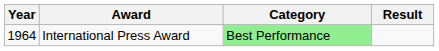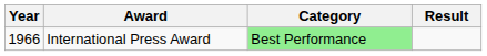 <table class="wikitable">
 <tr>
 <th width="30">Year</th>
 <th width="220">Award</th>
 <th width="175">Category</th>
 <th width="70">Result</th>
 </tr>
 <tr>
-<td>1964 </td>
+<td>1966 </td>
 <td>International Press Award</td>
 <td style="background: lightgreen;">Best Performance</td>
 <td></td>
 </tr>
 </table>
